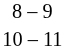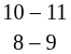 <table style="text-align:center">
 <tr>
 <th width=200></th>
 <th width=100></th>
 <th width=200></th>
 </tr>
 <tr>
 <td align=right></td>
-<td>8 – 9</td>
+<td>10 – 11</td>
 <td align=left><strong></strong></td>
 </tr>
 <tr>
 <td align=right></td>
-<td>10 – 11</td>
+<td>8 – 9</td>
 <td align=left><strong></strong></td>
 </tr>
 </table>
